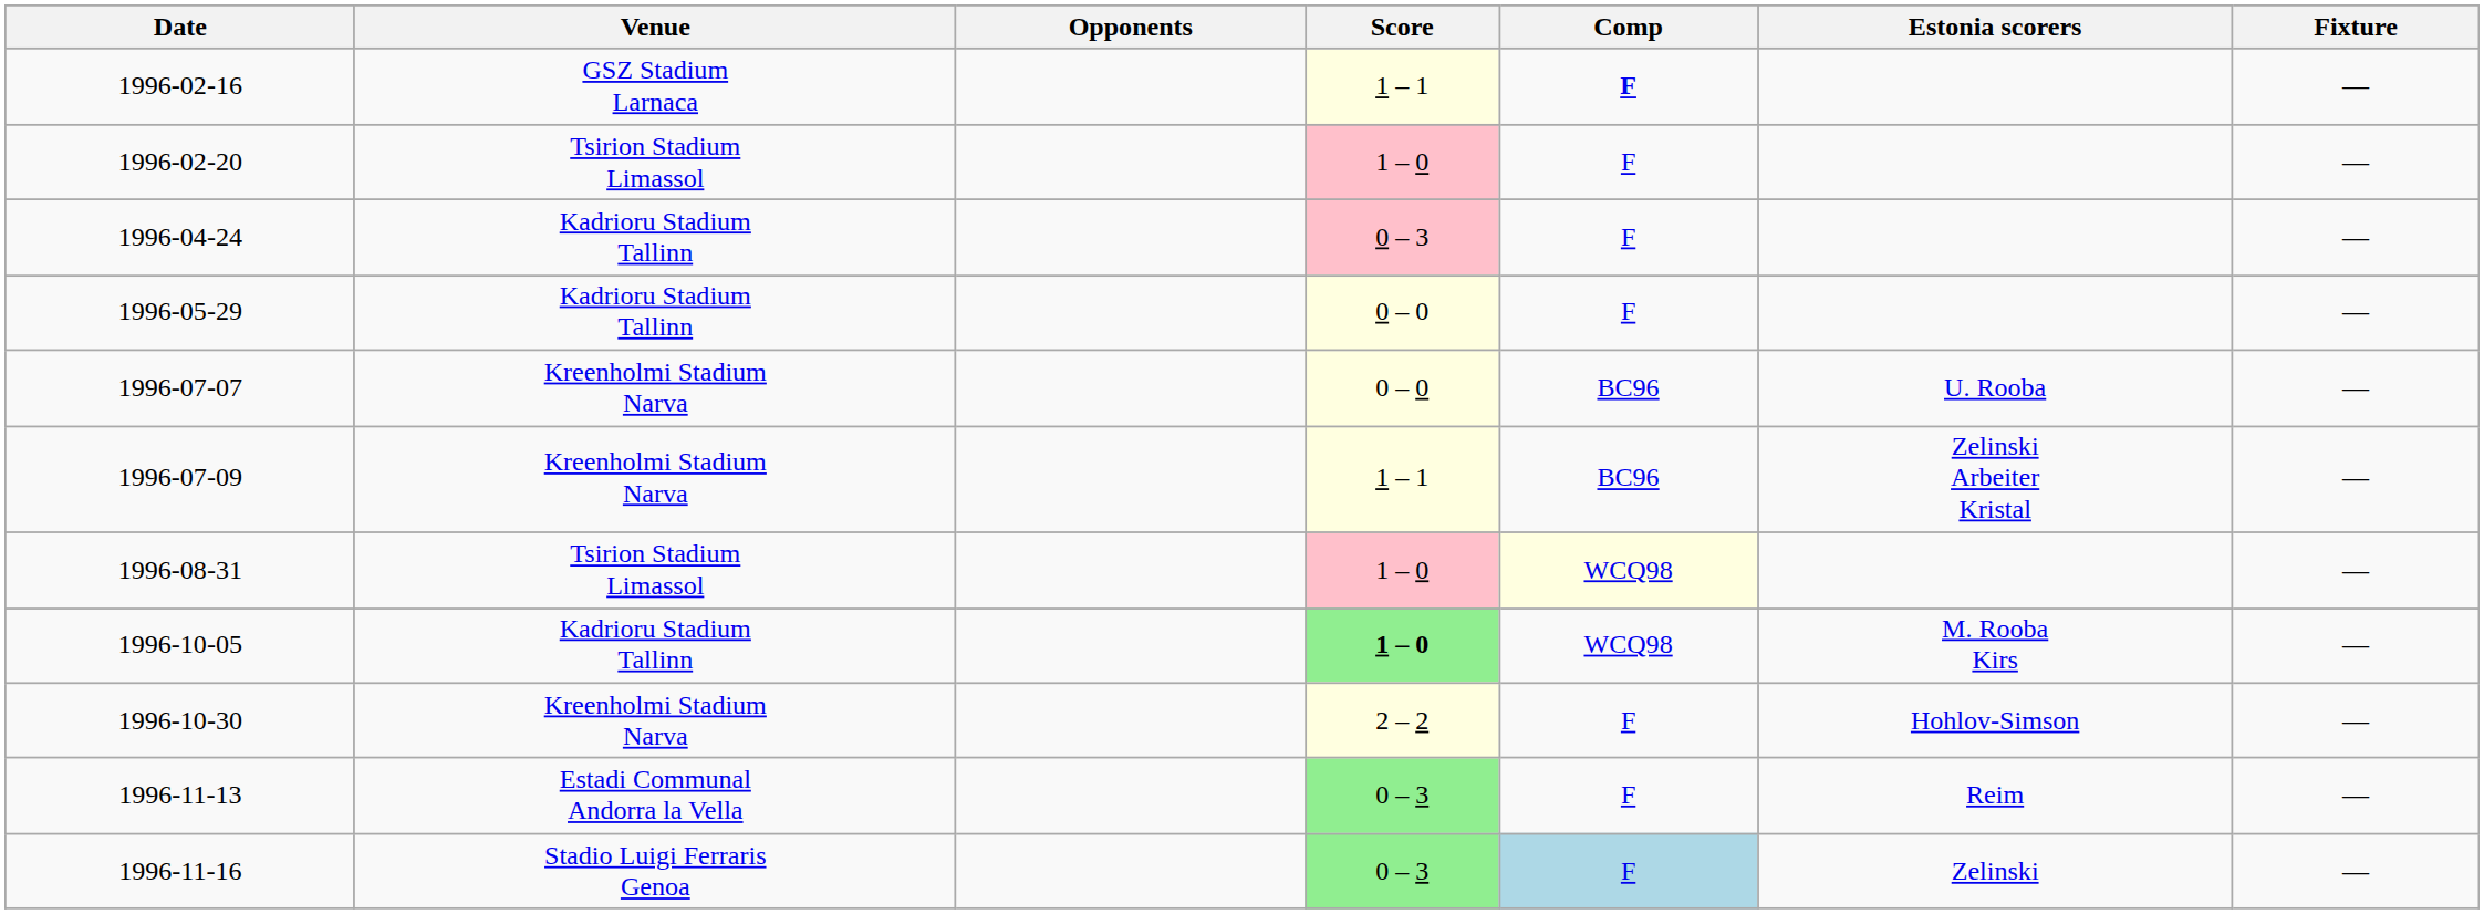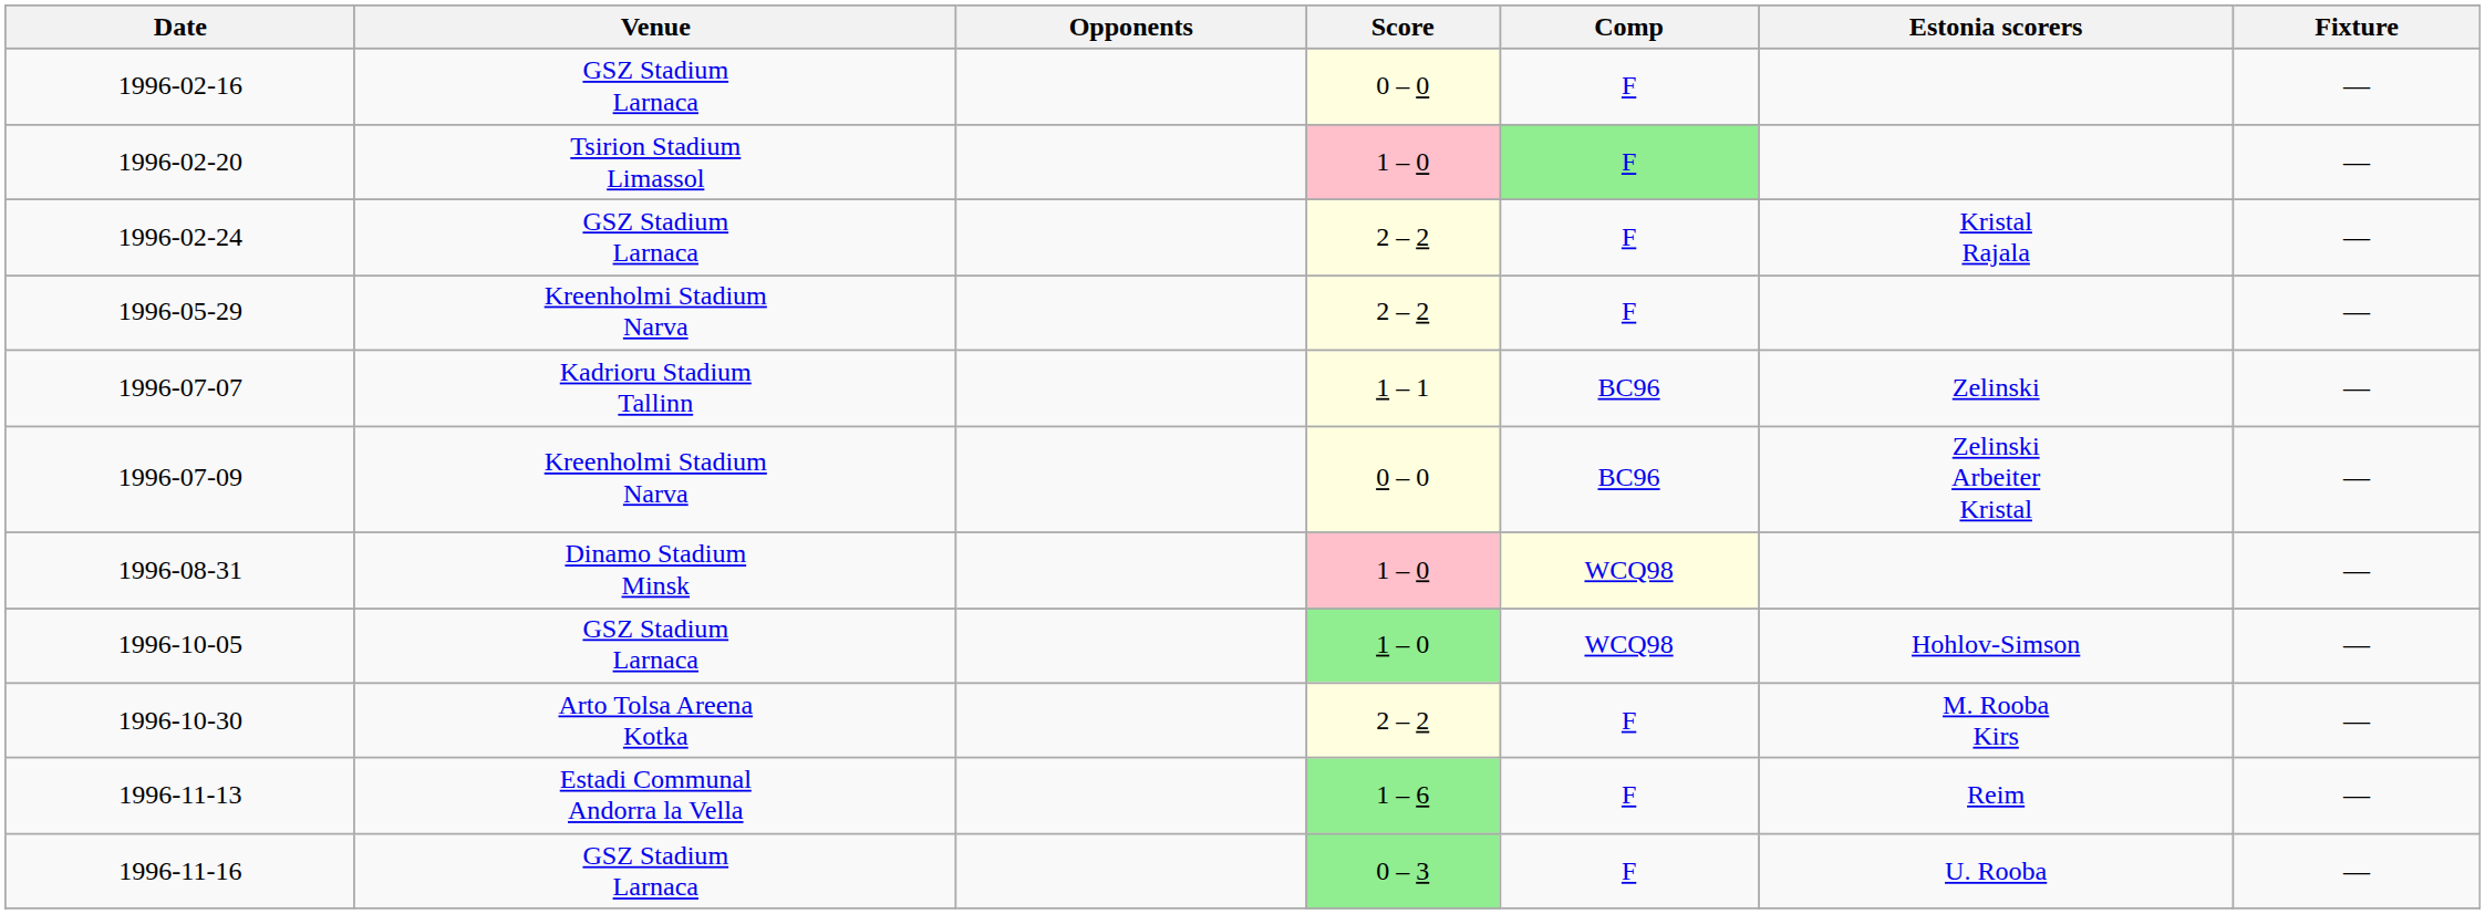 <table class="wikitable" style="font-size:85%; text-align:center;" width="100%">
 <tr>
 <th>Date</th>
 <th>Venue</th>
 <th>Opponents</th>
 <th>Score</th>
 <th>Comp</th>
 <th>Estonia scorers</th>
 <th>Fixture</th>
 </tr>
 <tr>
 <td>1996-02-16</td>
 <td><a href='#'>GSZ Stadium</a><br> <a href='#'>Larnaca</a></td>
 <td></td>
-<td bgcolor="lightyellow"><u>1</u> – 1</td>
-<td><strong><a href='#'>F</a></strong></td>
+<td bgcolor="lightyellow">0 – <u>0</u></td>
+<td><a href='#'>F</a></td>
 <td></td>
 <td>—</td>
 </tr>
 <tr>
 <td>1996-02-20</td>
 <td><a href='#'>Tsirion Stadium</a><br> <a href='#'>Limassol</a></td>
 <td></td>
 <td bgcolor="pink">1 – <u>0</u></td>
-<td><a href='#'>F</a></td>
+<td style="background: lightgreen;"><a href='#'>F</a></td>
 <td></td>
 <td>—</td>
 </tr>
 <tr>
-<td>1996-04-24</td>
-<td><a href='#'>Kadrioru Stadium</a><br> <a href='#'>Tallinn</a></td>
+<td>1996-02-24</td>
+<td><a href='#'>GSZ Stadium</a><br> <a href='#'>Larnaca</a></td>
 <td></td>
-<td bgcolor="pink"><u>0</u> – 3</td>
+<td bgcolor="lightyellow">2 – <u>2</u></td>
 <td><a href='#'>F</a></td>
-<td></td>
+<td><a href='#'>Kristal</a>   <br> <a href='#'>Rajala</a> </td>
 <td>—</td>
 </tr>
 <tr>
 <td>1996-05-29</td>
-<td><a href='#'>Kadrioru Stadium</a><br> <a href='#'>Tallinn</a></td>
+<td><a href='#'>Kreenholmi Stadium</a><br> <a href='#'>Narva</a></td>
 <td></td>
-<td bgcolor="lightyellow"><u>0</u> – 0</td>
+<td bgcolor="lightyellow">2 – <u>2</u></td>
 <td><a href='#'>F</a></td>
 <td></td>
 <td>—</td>
 </tr>
 <tr>
 <td>1996-07-07</td>
-<td><a href='#'>Kreenholmi Stadium</a><br> <a href='#'>Narva</a></td>
+<td><a href='#'>Kadrioru Stadium</a><br> <a href='#'>Tallinn</a></td>
 <td></td>
-<td bgcolor="lightyellow">0 – <u>0</u></td>
+<td bgcolor="lightyellow"><u>1</u> – 1</td>
 <td><a href='#'>BC96</a></td>
-<td><a href='#'>U. Rooba</a> </td>
+<td><a href='#'>Zelinski</a>   </td>
 <td>—</td>
 </tr>
 <tr>
 <td>1996-07-09</td>
 <td><a href='#'>Kreenholmi Stadium</a><br> <a href='#'>Narva</a></td>
 <td></td>
-<td bgcolor="lightyellow"><u>1</u> – 1</td>
+<td bgcolor="lightyellow"><u>0</u> – 0</td>
 <td><a href='#'>BC96</a></td>
 <td><a href='#'>Zelinski</a>  <br> <a href='#'>Arbeiter</a>     <br> <a href='#'>Kristal</a> </td>
 <td>—</td>
 </tr>
 <tr>
 <td>1996-08-31</td>
-<td><a href='#'>Tsirion Stadium</a><br> <a href='#'>Limassol</a></td>
+<td><a href='#'>Dinamo Stadium</a><br> <a href='#'>Minsk</a></td>
 <td></td>
 <td bgcolor="pink">1 – <u>0</u></td>
 <td style="background: lightyellow;"><a href='#'>WCQ98</a></td>
 <td></td>
 <td>—</td>
 </tr>
 <tr>
 <td>1996-10-05</td>
-<td><a href='#'>Kadrioru Stadium</a><br> <a href='#'>Tallinn</a></td>
+<td><a href='#'>GSZ Stadium</a><br> <a href='#'>Larnaca</a></td>
 <td></td>
-<td bgcolor="lightgreen"><strong><u>1</u> – 0 </strong></td>
+<td bgcolor="lightgreen"><u>1</u> – 0 </td>
 <td><a href='#'>WCQ98</a></td>
-<td><a href='#'>M. Rooba</a>  <br> <a href='#'>Kirs</a> </td>
+<td><a href='#'>Hohlov-Simson</a> </td>
 <td>—</td>
 </tr>
 <tr>
 <td>1996-10-30</td>
-<td><a href='#'>Kreenholmi Stadium</a><br> <a href='#'>Narva</a></td>
+<td><a href='#'>Arto Tolsa Areena</a><br> <a href='#'>Kotka</a></td>
 <td></td>
 <td bgcolor="lightyellow">2 – <u>2</u></td>
 <td><a href='#'>F</a></td>
-<td><a href='#'>Hohlov-Simson</a> </td>
+<td><a href='#'>M. Rooba</a>  <br> <a href='#'>Kirs</a> </td>
 <td>—</td>
 </tr>
 <tr>
 <td>1996-11-13</td>
 <td><a href='#'>Estadi Communal</a><br> <a href='#'>Andorra la Vella</a></td>
 <td></td>
-<td bgcolor="lightgreen">0 – <u>3</u></td>
+<td bgcolor="lightgreen">1 – <u>6</u></td>
 <td><a href='#'>F</a></td>
 <td><a href='#'>Reim</a>  </td>
 <td>—</td>
 </tr>
 <tr>
 <td>1996-11-16</td>
-<td><a href='#'>Stadio Luigi Ferraris</a><br> <a href='#'>Genoa</a></td>
+<td><a href='#'>GSZ Stadium</a><br> <a href='#'>Larnaca</a></td>
 <td></td>
 <td bgcolor="lightgreen">0 – <u>3</u></td>
-<td style="background: lightblue;"><a href='#'>F</a></td>
-<td><a href='#'>Zelinski</a>   </td>
+<td><a href='#'>F</a></td>
+<td><a href='#'>U. Rooba</a> </td>
 <td>—</td>
 </tr>
 </table>
